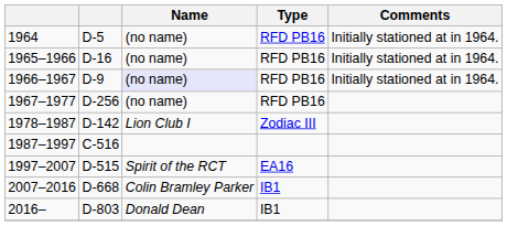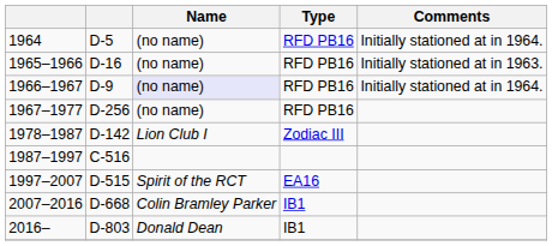 <table class="wikitable sortable">
 <tr>
 <th></th>
 <th></th>
 <th>Name</th>
 <th>Type</th>
 <th class=unsortable>Comments</th>
 </tr>
 <tr>
 <td>1964</td>
 <td>D-5</td>
 <td>(no name)</td>
 <td><a href='#'>RFD PB16</a></td>
 <td>Initially stationed at  in 1964.</td>
 </tr>
 <tr>
 <td>1965–1966</td>
 <td>D-16</td>
 <td>(no name)</td>
 <td>RFD PB16</td>
-<td>Initially stationed at  in 1964.</td>
+<td>Initially stationed at  in 1963.</td>
 </tr>
 <tr>
 <td>1966–1967</td>
 <td>D-9</td>
 <td style="background: lavender;">(no name)</td>
 <td>RFD PB16</td>
 <td>Initially stationed at  in 1964.</td>
 </tr>
 <tr>
 <td>1967–1977</td>
 <td>D-256</td>
 <td>(no name)</td>
 <td>RFD PB16</td>
 <td></td>
 </tr>
 <tr>
 <td>1978–1987</td>
 <td>D-142</td>
 <td><em>Lion Club I</em></td>
 <td><a href='#'>Zodiac III</a></td>
 <td></td>
 </tr>
 <tr>
 <td>1987–1997</td>
 <td>C-516</td>
 <td></td>
 <td></td>
 <td></td>
 </tr>
 <tr>
 <td>1997–2007</td>
 <td>D-515</td>
 <td><em>Spirit of the RCT</em></td>
 <td><a href='#'>EA16</a></td>
 <td></td>
 </tr>
 <tr>
 <td>2007–2016</td>
 <td>D-668</td>
 <td><em>Colin Bramley Parker</em></td>
 <td><a href='#'>IB1</a></td>
 <td></td>
 </tr>
 <tr>
 <td>2016–</td>
 <td>D-803</td>
 <td><em>Donald Dean</em></td>
 <td>IB1</td>
 <td></td>
 </tr>
 <tr>
 </tr>
 </table>
